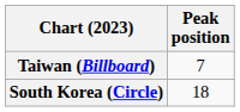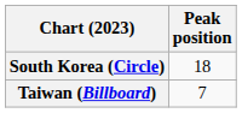 <table class="wikitable sortable plainrowheaders" style="text-align:center">
 <tr>
 <th scope="col">Chart (2023)</th>
 <th scope="col">Peak<br>position</th>
 </tr>
 <tr>
+<th scope="row">South Korea (<a href='#'>Circle</a>)</th>
+<td>18</td>
+</tr>
+<tr>
 <th scope="row">Taiwan (<em><a href='#'>Billboard</a></em>)</th>
 <td>7</td>
 </tr>
-<tr>
-<th scope="row">South Korea (<a href='#'>Circle</a>)</th>
-<td>18</td>
-</tr>
 </table>
